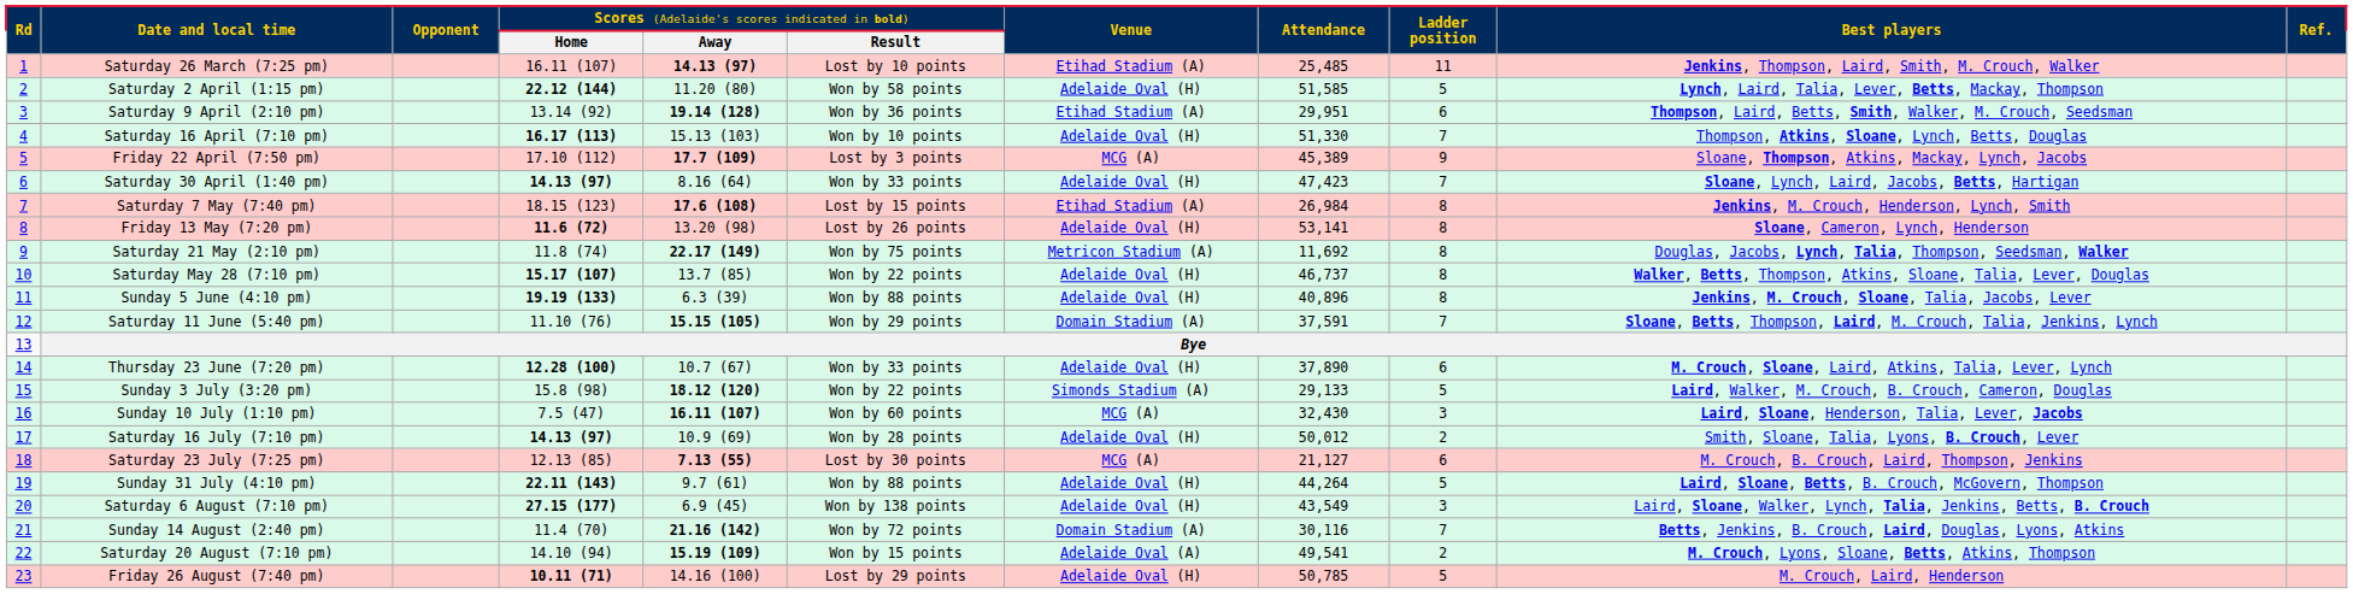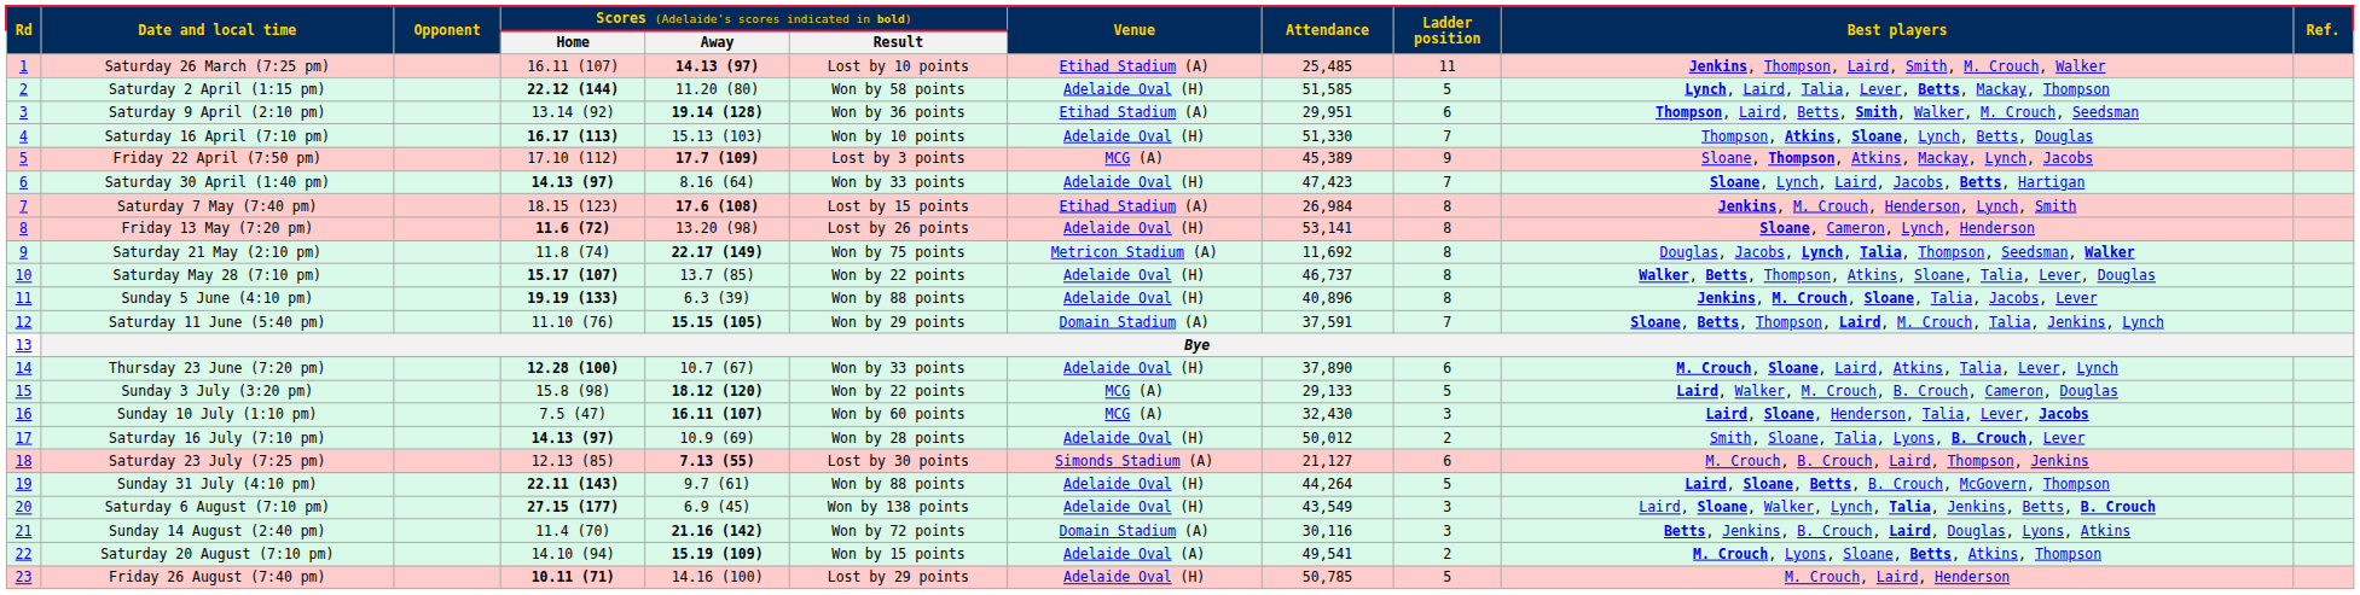 <table class="wikitable sortable" style="font-size:90%; text-align:center; width: 100%; margin-left: auto; margin-right: auto;">
 <tr style="background:#002B5C; color: #FFD200; border: solid #E21937 2px;">
 <td rowspan=2><strong>Rd</strong></td>
 <td rowspan=2><strong>Date and local time</strong></td>
 <td rowspan=2><strong>Opponent</strong></td>
 <td colspan=3><strong>Scores</strong> <small>(Adelaide's scores indicated in <strong>bold</strong>)</small></td>
 <td rowspan=2><strong>Venue</strong></td>
 <td rowspan=2><strong>Attendance</strong></td>
 <td rowspan=2><strong>Ladder<br>position</strong></td>
 <td rowspan=2><strong>Best players</strong></td>
 <td rowspan=2><strong>Ref.</strong></td>
 </tr>
 <tr>
 <th><span>Home</span></th>
 <th><span>Away</span></th>
 <th><span>Result</span></th>
 </tr>
 <tr style="background:#fcc">
 <td><a href='#'>1</a></td>
 <td>Saturday 26 March (7:25 pm)</td>
 <td></td>
 <td>16.11 (107)</td>
 <td><strong>14.13 (97)</strong></td>
 <td>Lost by 10 points</td>
 <td><a href='#'>Etihad Stadium</a> (A)</td>
 <td>25,485</td>
 <td>11</td>
 <td><strong><a href='#'>Jenkins</a></strong>, <a href='#'>Thompson</a>, <a href='#'>Laird</a>, <a href='#'>Smith</a>, <a href='#'>M. Crouch</a>, <a href='#'>Walker</a></td>
 <td></td>
 </tr>
 <tr style="background:#d9f9e9">
 <td><a href='#'>2</a></td>
 <td>Saturday 2 April (1:15 pm)</td>
 <td></td>
 <td><strong>22.12 (144)</strong></td>
 <td>11.20 (80)</td>
 <td>Won by 58 points</td>
 <td><a href='#'>Adelaide Oval</a> (H)</td>
 <td>51,585</td>
 <td>5 </td>
 <td><strong><a href='#'>Lynch</a></strong>, <a href='#'>Laird</a>, <a href='#'>Talia</a>, <a href='#'>Lever</a>, <strong><a href='#'>Betts</a></strong>, <a href='#'>Mackay</a>, <a href='#'>Thompson</a></td>
 <td></td>
 </tr>
 <tr style="background:#d9f9e9">
 <td><a href='#'>3</a></td>
 <td>Saturday 9 April (2:10 pm)</td>
 <td></td>
 <td>13.14 (92)</td>
 <td><strong>19.14 (128)</strong></td>
 <td>Won by 36 points</td>
 <td><a href='#'>Etihad Stadium</a> (A)</td>
 <td>29,951</td>
 <td>6 </td>
 <td><strong><a href='#'>Thompson</a></strong>, <a href='#'>Laird</a>, <a href='#'>Betts</a>, <strong><a href='#'>Smith</a></strong>, <a href='#'>Walker</a>, <a href='#'>M. Crouch</a>, <a href='#'>Seedsman</a></td>
 <td></td>
 </tr>
 <tr style="background:#d9f9e9">
 <td><a href='#'>4</a></td>
 <td>Saturday 16 April (7:10 pm)</td>
 <td></td>
 <td><strong>16.17 (113)</strong></td>
 <td>15.13 (103)</td>
 <td>Won by 10 points</td>
 <td><a href='#'>Adelaide Oval</a> (H)</td>
 <td>51,330</td>
 <td>7 </td>
 <td><a href='#'>Thompson</a>, <strong><a href='#'>Atkins</a></strong>, <strong><a href='#'>Sloane</a></strong>, <a href='#'>Lynch</a>, <a href='#'>Betts</a>, <a href='#'>Douglas</a></td>
 <td></td>
 </tr>
 <tr - style="background:#fcc">
 <td><a href='#'>5</a></td>
 <td>Friday 22 April (7:50 pm)</td>
 <td></td>
 <td>17.10 (112)</td>
 <td><strong>17.7 (109)</strong></td>
 <td>Lost by 3 points</td>
 <td><a href='#'>MCG</a> (A)</td>
 <td>45,389</td>
 <td>9 </td>
 <td><a href='#'>Sloane</a>, <strong><a href='#'>Thompson</a></strong>, <a href='#'>Atkins</a>, <a href='#'>Mackay</a>, <a href='#'>Lynch</a>, <a href='#'>Jacobs</a></td>
 <td></td>
 </tr>
 <tr style="background:#d9f9e9">
 <td><a href='#'>6</a></td>
 <td>Saturday 30 April (1:40 pm)</td>
 <td></td>
 <td><strong>14.13 (97)</strong></td>
 <td>8.16 (64)</td>
 <td>Won by 33 points</td>
 <td><a href='#'>Adelaide Oval</a> (H)</td>
 <td>47,423</td>
 <td>7 </td>
 <td><strong><a href='#'>Sloane</a></strong>, <a href='#'>Lynch</a>, <a href='#'>Laird</a>, <a href='#'>Jacobs</a>, <strong><a href='#'>Betts</a></strong>, <a href='#'>Hartigan</a></td>
 <td></td>
 </tr>
 <tr style="background:#fcc">
 <td><a href='#'>7</a></td>
 <td>Saturday 7 May (7:40 pm)</td>
 <td></td>
 <td>18.15 (123)</td>
 <td><strong>17.6 (108)</strong></td>
 <td>Lost by 15 points</td>
 <td><a href='#'>Etihad Stadium</a> (A)</td>
 <td>26,984</td>
 <td>8 </td>
 <td><strong><a href='#'>Jenkins</a></strong>, <a href='#'>M. Crouch</a>, <a href='#'>Henderson</a>, <a href='#'>Lynch</a>, <a href='#'>Smith</a></td>
 <td></td>
 </tr>
 <tr style="background:#fcc">
 <td><a href='#'>8</a></td>
 <td>Friday 13 May (7:20 pm)</td>
 <td></td>
 <td><strong>11.6 (72)</strong></td>
 <td>13.20 (98)</td>
 <td>Lost by 26 points</td>
 <td><a href='#'>Adelaide Oval</a> (H)</td>
 <td>53,141</td>
 <td>8 </td>
 <td><strong><a href='#'>Sloane</a></strong>, <a href='#'>Cameron</a>, <a href='#'>Lynch</a>, <a href='#'>Henderson</a></td>
 <td></td>
 </tr>
 <tr style="background:#d9f9e9">
 <td><a href='#'>9</a></td>
 <td>Saturday 21 May (2:10 pm)</td>
 <td></td>
 <td>11.8 (74)</td>
 <td><strong>22.17 (149)</strong></td>
 <td>Won by 75 points</td>
 <td><a href='#'>Metricon Stadium</a> (A)</td>
 <td>11,692</td>
 <td>8 </td>
 <td><a href='#'>Douglas</a>, <a href='#'>Jacobs</a>, <strong><a href='#'>Lynch</a></strong>, <strong><a href='#'>Talia</a></strong>, <a href='#'>Thompson</a>, <a href='#'>Seedsman</a>, <strong><a href='#'>Walker</a></strong></td>
 <td></td>
 </tr>
 <tr style="background:#d9f9e9">
 <td><a href='#'>10</a></td>
 <td>Saturday May 28 (7:10 pm)</td>
 <td></td>
 <td><strong>15.17 (107)</strong></td>
 <td>13.7 (85)</td>
 <td>Won by 22 points</td>
 <td><a href='#'>Adelaide Oval</a> (H)</td>
 <td>46,737</td>
 <td>8 </td>
 <td><strong><a href='#'>Walker</a></strong>, <strong><a href='#'>Betts</a></strong>, <a href='#'>Thompson</a>, <a href='#'>Atkins</a>, <a href='#'>Sloane</a>, <a href='#'>Talia</a>, <a href='#'>Lever</a>, <a href='#'>Douglas</a></td>
 <td></td>
 </tr>
 <tr style="background:#d9f9e9">
 <td><a href='#'>11</a></td>
 <td>Sunday 5 June (4:10 pm)</td>
 <td></td>
 <td><strong>19.19 (133)</strong></td>
 <td>6.3 (39)</td>
 <td>Won by 88 points</td>
 <td><a href='#'>Adelaide Oval</a> (H)</td>
 <td>40,896</td>
 <td>8 </td>
 <td><strong><a href='#'>Jenkins</a></strong>, <strong><a href='#'>M. Crouch</a></strong>, <strong><a href='#'>Sloane</a></strong>, <a href='#'>Talia</a>, <a href='#'>Jacobs</a>, <a href='#'>Lever</a></td>
 <td></td>
 </tr>
 <tr style="background:#d9f9e9">
 <td><a href='#'>12</a></td>
 <td>Saturday 11 June (5:40 pm)</td>
 <td></td>
 <td>11.10 (76)</td>
 <td><strong>15.15 (105)</strong></td>
 <td>Won by 29 points</td>
 <td><a href='#'>Domain Stadium</a> (A)</td>
 <td>37,591</td>
 <td>7 </td>
 <td><strong><a href='#'>Sloane</a></strong>, <strong><a href='#'>Betts</a></strong>, <a href='#'>Thompson</a>, <strong><a href='#'>Laird</a></strong>, <a href='#'>M. Crouch</a>, <a href='#'>Talia</a>, <a href='#'>Jenkins</a>, <a href='#'>Lynch</a></td>
 <td></td>
 </tr>
 <tr style="background:#white">
 <td><a href='#'>13</a></td>
 <th colspan=10><span><em>Bye</em></span></th>
 </tr>
 <tr style="background:#d9f9e9">
 <td><a href='#'>14</a></td>
 <td>Thursday 23 June (7:20 pm)</td>
 <td></td>
 <td><strong>12.28 (100)</strong></td>
 <td>10.7 (67)</td>
 <td>Won by 33 points</td>
 <td><a href='#'>Adelaide Oval</a> (H)</td>
 <td>37,890</td>
 <td>6 </td>
 <td><strong><a href='#'>M. Crouch</a></strong>, <strong><a href='#'>Sloane</a></strong>, <a href='#'>Laird</a>, <a href='#'>Atkins</a>, <a href='#'>Talia</a>, <a href='#'>Lever</a>, <a href='#'>Lynch</a></td>
 <td></td>
 </tr>
 <tr style="background:#d9f9e9">
 <td><a href='#'>15</a></td>
 <td>Sunday 3 July (3:20 pm)</td>
 <td></td>
 <td>15.8 (98)</td>
 <td><strong>18.12 (120)</strong></td>
 <td>Won by 22 points</td>
-<td><a href='#'>Simonds Stadium</a> (A)</td>
+<td><a href='#'>MCG</a> (A)</td>
 <td>29,133</td>
 <td>5 </td>
 <td><strong><a href='#'>Laird</a></strong>, <a href='#'>Walker</a>, <a href='#'>M. Crouch</a>, <a href='#'>B. Crouch</a>, <a href='#'>Cameron</a>, <a href='#'>Douglas</a></td>
 <td></td>
 </tr>
 <tr style="background:#d9f9e9">
 <td><a href='#'>16</a></td>
 <td>Sunday 10 July (1:10 pm)</td>
 <td></td>
 <td>7.5 (47)</td>
 <td><strong>16.11 (107)</strong></td>
 <td>Won by 60 points</td>
 <td><a href='#'>MCG</a> (A)</td>
 <td>32,430</td>
 <td>3 </td>
 <td><strong><a href='#'>Laird</a></strong>, <strong><a href='#'>Sloane</a></strong>, <a href='#'>Henderson</a>, <a href='#'>Talia</a>, <a href='#'>Lever</a>, <strong><a href='#'>Jacobs</a></strong></td>
 <td></td>
 </tr>
 <tr style="background:#d9f9e9">
 <td><a href='#'>17</a></td>
 <td>Saturday 16 July (7:10 pm)</td>
 <td></td>
 <td><strong>14.13 (97)</strong></td>
 <td>10.9 (69)</td>
 <td>Won by 28 points</td>
 <td><a href='#'>Adelaide Oval</a> (H)</td>
 <td>50,012</td>
 <td>2 </td>
 <td><a href='#'>Smith</a>, <a href='#'>Sloane</a>, <a href='#'>Talia</a>, <a href='#'>Lyons</a>, <strong><a href='#'>B. Crouch</a></strong>, <a href='#'>Lever</a></td>
 <td></td>
 </tr>
 <tr style="background:#fcc">
 <td><a href='#'>18</a></td>
 <td>Saturday 23 July (7:25 pm)</td>
 <td></td>
 <td>12.13 (85)</td>
 <td><strong>7.13 (55)</strong></td>
 <td>Lost by 30 points</td>
-<td><a href='#'>MCG</a> (A)</td>
+<td><a href='#'>Simonds Stadium</a> (A)</td>
 <td>21,127</td>
 <td>6 </td>
 <td><a href='#'>M. Crouch</a>, <a href='#'>B. Crouch</a>, <a href='#'>Laird</a>, <a href='#'>Thompson</a>, <a href='#'>Jenkins</a></td>
 <td></td>
 </tr>
 <tr style="background:#d9f9e9">
 <td><a href='#'>19</a></td>
 <td>Sunday 31 July (4:10 pm)</td>
 <td></td>
 <td><strong>22.11 (143)</strong></td>
 <td>9.7 (61)</td>
 <td>Won by 88 points</td>
 <td><a href='#'>Adelaide Oval</a> (H)</td>
 <td>44,264</td>
 <td>5 </td>
 <td><strong><a href='#'>Laird</a></strong>, <strong><a href='#'>Sloane</a></strong>, <strong><a href='#'>Betts</a></strong>, <a href='#'>B. Crouch</a>, <a href='#'>McGovern</a>, <a href='#'>Thompson</a></td>
 <td></td>
 </tr>
 <tr style="background:#d9f9e9">
 <td><a href='#'>20</a></td>
 <td>Saturday 6 August (7:10 pm)</td>
 <td></td>
 <td><strong>27.15 (177)</strong></td>
 <td>6.9 (45)</td>
 <td>Won by 138 points</td>
 <td><a href='#'>Adelaide Oval</a> (H)</td>
 <td>43,549</td>
 <td>3 </td>
 <td><a href='#'>Laird</a>, <strong><a href='#'>Sloane</a></strong>, <a href='#'>Walker</a>, <a href='#'>Lynch</a>, <strong><a href='#'>Talia</a></strong>, <a href='#'>Jenkins</a>, <a href='#'>Betts</a>, <strong><a href='#'>B. Crouch</a></strong></td>
 <td></td>
 </tr>
 <tr style="background:#d9f9e9">
 <td><a href='#'>21</a></td>
 <td>Sunday 14 August (2:40 pm)</td>
 <td></td>
 <td>11.4 (70)</td>
 <td><strong>21.16 (142)</strong></td>
 <td>Won by 72 points</td>
 <td><a href='#'>Domain Stadium</a> (A)</td>
 <td>30,116</td>
-<td>7 </td>
+<td>3 </td>
 <td><strong><a href='#'>Betts</a></strong>, <a href='#'>Jenkins</a>, <a href='#'>B. Crouch</a>, <strong><a href='#'>Laird</a></strong>, <a href='#'>Douglas</a>, <a href='#'>Lyons</a>, <a href='#'>Atkins</a></td>
 <td></td>
 </tr>
 <tr style="background:#d9f9e9">
 <td><a href='#'>22</a></td>
 <td>Saturday 20 August (7:10 pm)</td>
 <td></td>
 <td>14.10 (94)</td>
 <td><strong>15.19 (109)</strong></td>
 <td>Won by 15 points</td>
 <td><a href='#'>Adelaide Oval</a> (A)</td>
 <td>49,541</td>
 <td>2 </td>
 <td><strong><a href='#'>M. Crouch</a></strong>, <a href='#'>Lyons</a>, <a href='#'>Sloane</a>, <strong><a href='#'>Betts</a></strong>, <a href='#'>Atkins</a>, <a href='#'>Thompson</a></td>
 <td></td>
 </tr>
 <tr style="background:#fcc">
 <td><a href='#'>23</a></td>
 <td>Friday 26 August (7:40 pm)</td>
 <td></td>
 <td><strong>10.11 (71)</strong></td>
 <td>14.16 (100)</td>
 <td>Lost by 29 points</td>
 <td><a href='#'>Adelaide Oval</a> (H)</td>
 <td>50,785</td>
 <td>5 </td>
 <td><a href='#'>M. Crouch</a>, <a href='#'>Laird</a>, <a href='#'>Henderson</a></td>
 <td></td>
 </tr>
 </table>
